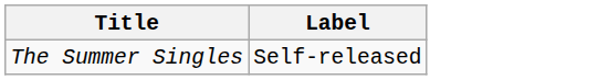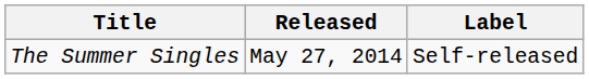 <table class="wikitable">
 <tr>
 <th>Title</th>
+<th>Released</th>
 <th>Label</th>
 </tr>
 <tr>
 <td><em>The Summer Singles</em></td>
+<td>May 27, 2014</td>
 <td>Self-released</td>
 </tr>
 </table>
